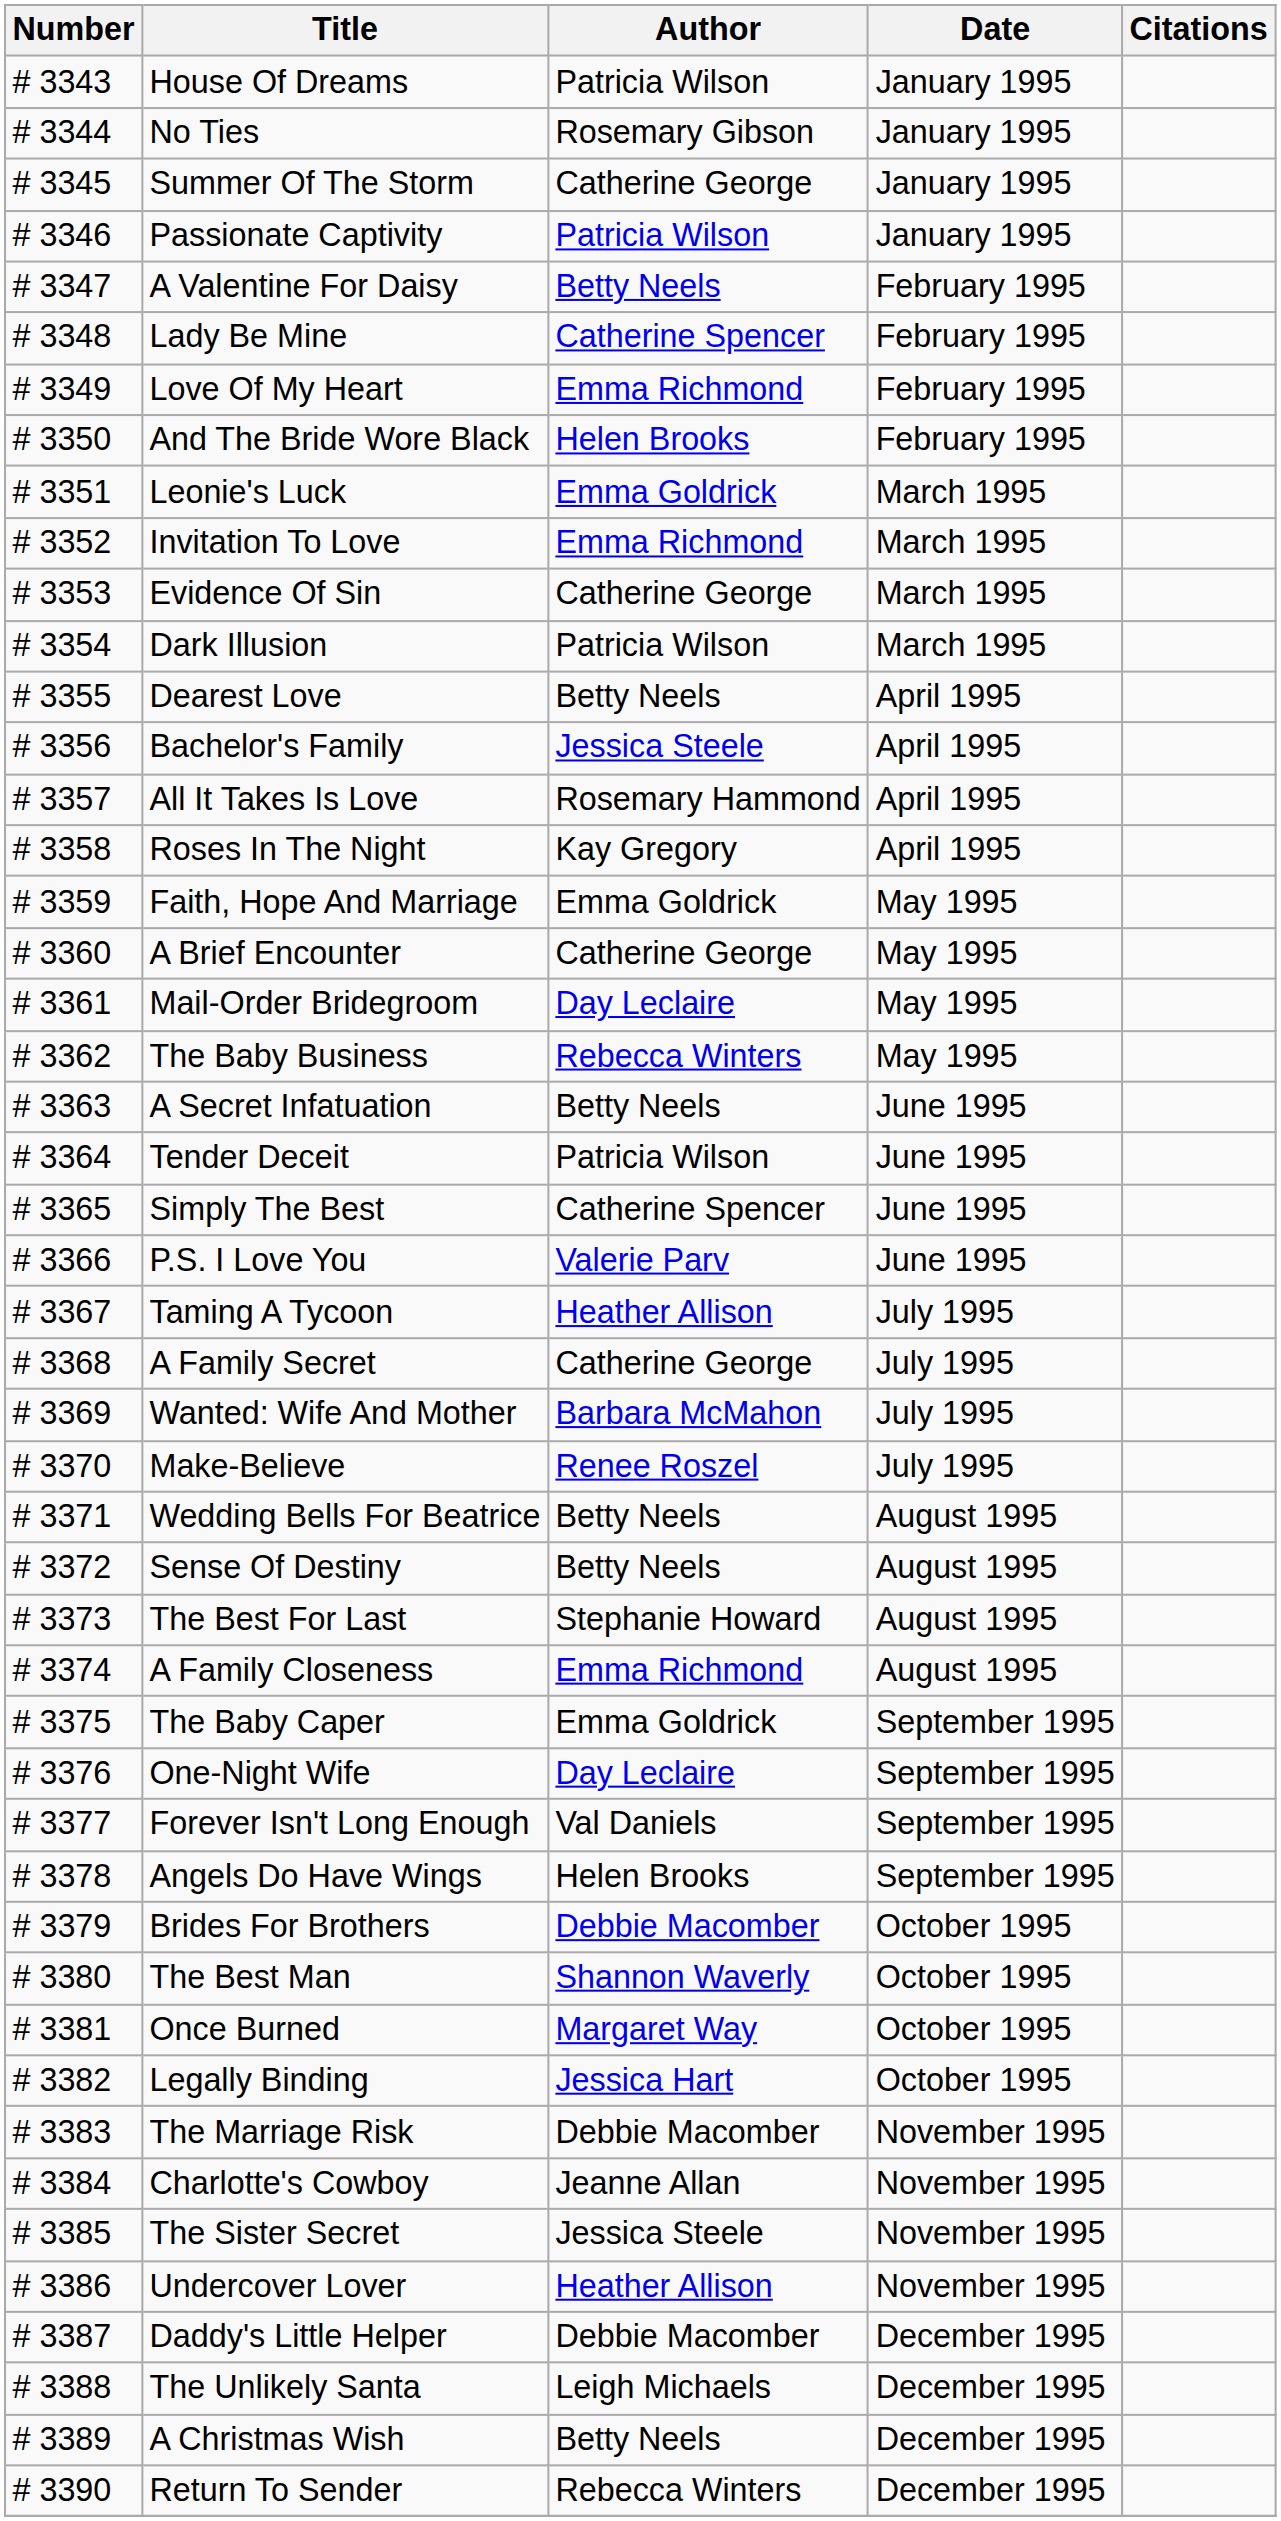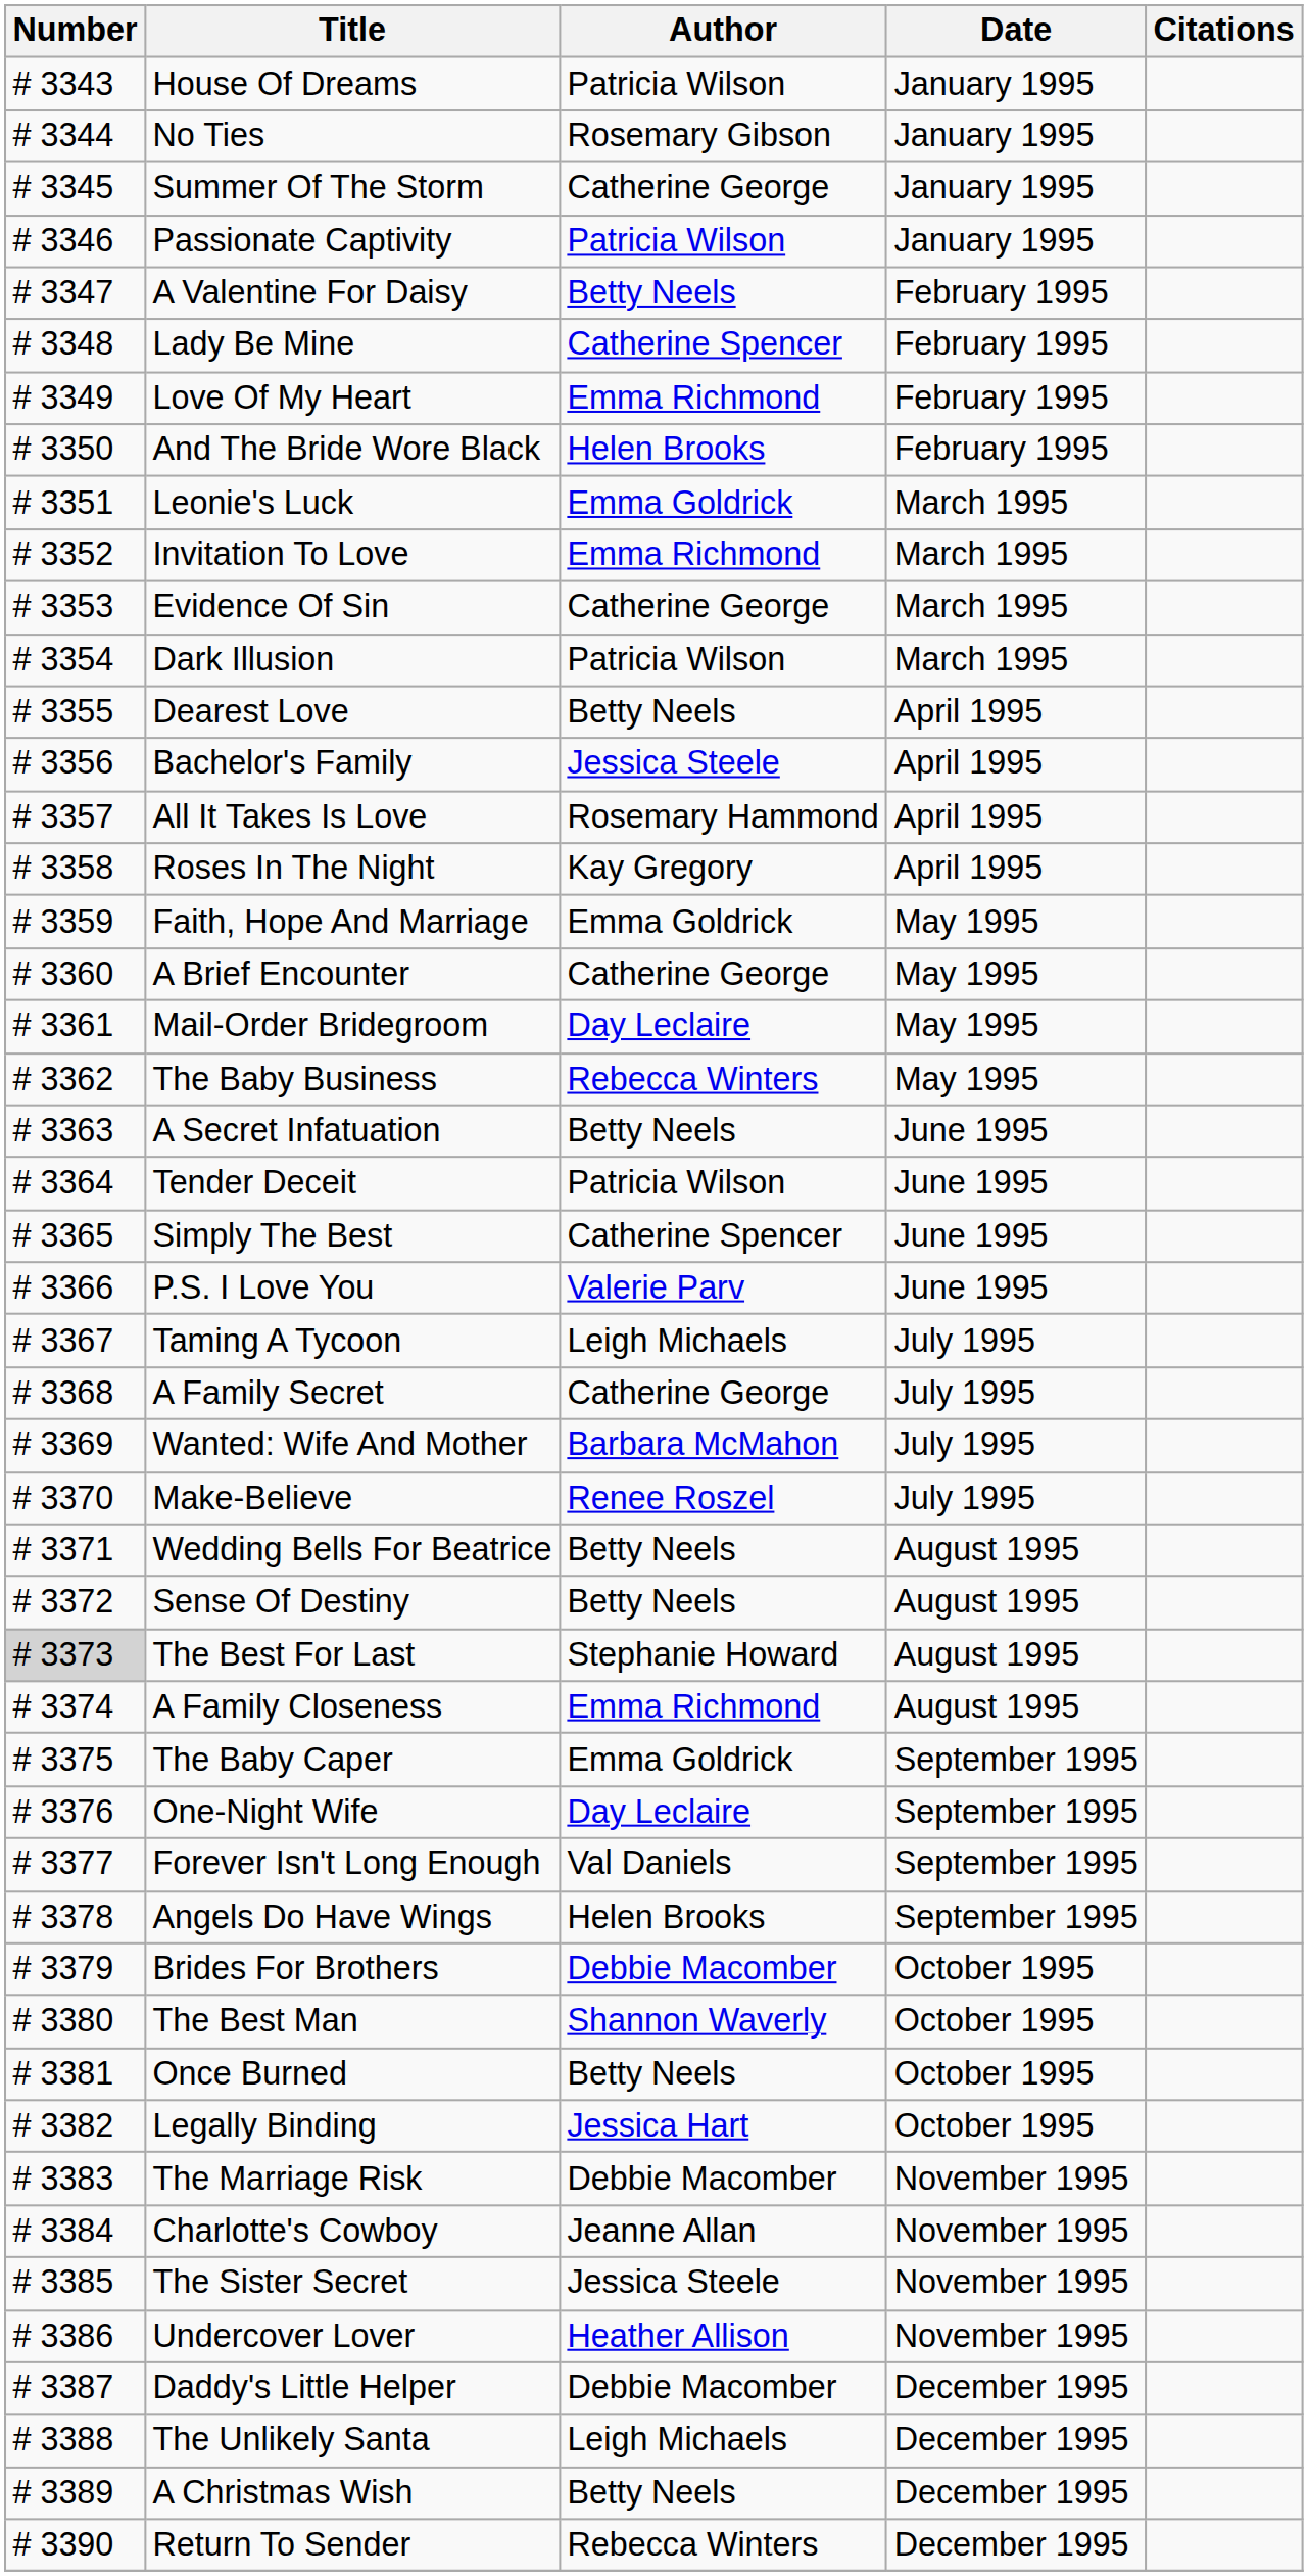 <table class="wikitable">
 <tr>
 <th>Number</th>
 <th>Title</th>
 <th>Author</th>
 <th>Date</th>
 <th>Citations</th>
 </tr>
 <tr>
 <td># 3343</td>
 <td>House Of Dreams</td>
 <td>Patricia Wilson</td>
 <td>January 1995</td>
 <td></td>
 </tr>
 <tr>
 <td># 3344</td>
 <td>No Ties</td>
 <td>Rosemary Gibson</td>
 <td>January 1995</td>
 <td></td>
 </tr>
 <tr>
 <td># 3345</td>
 <td>Summer Of The Storm</td>
 <td>Catherine George</td>
 <td>January 1995</td>
 <td></td>
 </tr>
 <tr>
 <td># 3346</td>
 <td>Passionate Captivity</td>
 <td><a href='#'>Patricia Wilson</a></td>
 <td>January 1995</td>
 <td></td>
 </tr>
 <tr>
 <td># 3347</td>
 <td>A Valentine For Daisy</td>
 <td><a href='#'>Betty Neels</a></td>
 <td>February 1995</td>
 <td></td>
 </tr>
 <tr>
 <td># 3348</td>
 <td>Lady Be Mine</td>
 <td><a href='#'>Catherine Spencer</a></td>
 <td>February 1995</td>
 <td></td>
 </tr>
 <tr>
 <td># 3349</td>
 <td>Love Of My Heart</td>
 <td><a href='#'>Emma Richmond</a></td>
 <td>February 1995</td>
 <td></td>
 </tr>
 <tr>
 <td># 3350</td>
 <td>And The Bride Wore Black</td>
 <td><a href='#'>Helen Brooks</a></td>
 <td>February 1995</td>
 <td></td>
 </tr>
 <tr>
 <td># 3351</td>
 <td>Leonie's Luck</td>
 <td><a href='#'>Emma Goldrick</a></td>
 <td>March 1995</td>
 <td></td>
 </tr>
 <tr>
 <td># 3352</td>
 <td>Invitation To Love</td>
 <td><a href='#'>Emma Richmond</a></td>
 <td>March 1995</td>
 <td></td>
 </tr>
 <tr>
 <td># 3353</td>
 <td>Evidence Of Sin</td>
 <td>Catherine George</td>
 <td>March 1995</td>
 <td></td>
 </tr>
 <tr>
 <td># 3354</td>
 <td>Dark Illusion</td>
 <td>Patricia Wilson</td>
 <td>March 1995</td>
 <td></td>
 </tr>
 <tr>
 <td># 3355</td>
 <td>Dearest Love</td>
 <td>Betty Neels</td>
 <td>April 1995</td>
 <td></td>
 </tr>
 <tr>
 <td># 3356</td>
 <td>Bachelor's Family</td>
 <td><a href='#'>Jessica Steele</a></td>
 <td>April 1995</td>
 <td></td>
 </tr>
 <tr>
 <td># 3357</td>
 <td>All It Takes Is Love</td>
 <td>Rosemary Hammond</td>
 <td>April 1995</td>
 <td></td>
 </tr>
 <tr>
 <td># 3358</td>
 <td>Roses In The Night</td>
 <td>Kay Gregory</td>
 <td>April 1995</td>
 <td></td>
 </tr>
 <tr>
 <td># 3359</td>
 <td>Faith, Hope And Marriage</td>
 <td>Emma Goldrick</td>
 <td>May 1995</td>
 <td></td>
 </tr>
 <tr>
 <td># 3360</td>
 <td>A Brief Encounter</td>
 <td>Catherine George</td>
 <td>May 1995</td>
 <td></td>
 </tr>
 <tr>
 <td># 3361</td>
 <td>Mail-Order Bridegroom</td>
 <td><a href='#'>Day Leclaire</a></td>
 <td>May 1995</td>
 <td></td>
 </tr>
 <tr>
 <td># 3362</td>
 <td>The Baby Business</td>
 <td><a href='#'>Rebecca Winters</a></td>
 <td>May 1995</td>
 <td></td>
 </tr>
 <tr>
 <td># 3363</td>
 <td>A Secret Infatuation</td>
 <td>Betty Neels</td>
 <td>June 1995</td>
 <td></td>
 </tr>
 <tr>
 <td># 3364</td>
 <td>Tender Deceit</td>
 <td>Patricia Wilson</td>
 <td>June 1995</td>
 <td></td>
 </tr>
 <tr>
 <td># 3365</td>
 <td>Simply The Best</td>
 <td>Catherine Spencer</td>
 <td>June 1995</td>
 <td></td>
 </tr>
 <tr>
 <td># 3366</td>
 <td>P.S. I Love You</td>
 <td><a href='#'>Valerie Parv</a></td>
 <td>June 1995</td>
 <td></td>
 </tr>
 <tr>
 <td># 3367</td>
 <td>Taming A Tycoon</td>
-<td><a href='#'>Heather Allison</a></td>
+<td>Leigh Michaels</td>
 <td>July 1995</td>
 <td></td>
 </tr>
 <tr>
 <td># 3368</td>
 <td>A Family Secret</td>
 <td>Catherine George</td>
 <td>July 1995</td>
 <td></td>
 </tr>
 <tr>
 <td># 3369</td>
 <td>Wanted: Wife And Mother</td>
 <td><a href='#'>Barbara McMahon</a></td>
 <td>July 1995</td>
 <td></td>
 </tr>
 <tr>
 <td># 3370</td>
 <td>Make-Believe</td>
 <td><a href='#'>Renee Roszel</a></td>
 <td>July 1995</td>
 <td></td>
 </tr>
 <tr>
 <td># 3371</td>
 <td>Wedding Bells For Beatrice</td>
 <td>Betty Neels</td>
 <td>August 1995</td>
 <td></td>
 </tr>
 <tr>
 <td># 3372</td>
 <td>Sense Of Destiny</td>
 <td>Betty Neels</td>
 <td>August 1995</td>
 <td></td>
 </tr>
 <tr>
-<td># 3373</td>
+<td style="background: lightgrey;"># 3373</td>
 <td>The Best For Last</td>
 <td>Stephanie Howard</td>
 <td>August 1995</td>
 <td></td>
 </tr>
 <tr>
 <td># 3374</td>
 <td>A Family Closeness</td>
 <td><a href='#'>Emma Richmond</a></td>
 <td>August 1995</td>
 <td></td>
 </tr>
 <tr>
 <td># 3375</td>
 <td>The Baby Caper</td>
 <td>Emma Goldrick</td>
 <td>September 1995</td>
 <td></td>
 </tr>
 <tr>
 <td># 3376</td>
 <td>One-Night Wife</td>
 <td><a href='#'>Day Leclaire</a></td>
 <td>September 1995</td>
 <td></td>
 </tr>
 <tr>
 <td># 3377</td>
 <td>Forever Isn't Long Enough</td>
 <td>Val Daniels</td>
 <td>September 1995</td>
 <td></td>
 </tr>
 <tr>
 <td># 3378</td>
 <td>Angels Do Have Wings</td>
 <td>Helen Brooks</td>
 <td>September 1995</td>
 <td></td>
 </tr>
 <tr>
 <td># 3379</td>
 <td>Brides For Brothers</td>
 <td><a href='#'>Debbie Macomber</a></td>
 <td>October 1995</td>
 <td></td>
 </tr>
 <tr>
 <td># 3380</td>
 <td>The Best Man</td>
 <td><a href='#'>Shannon Waverly</a></td>
 <td>October 1995</td>
 <td></td>
 </tr>
 <tr>
 <td># 3381</td>
 <td>Once Burned</td>
-<td><a href='#'>Margaret Way</a></td>
+<td>Betty Neels</td>
 <td>October 1995</td>
 <td></td>
 </tr>
 <tr>
 <td># 3382</td>
 <td>Legally Binding</td>
 <td><a href='#'>Jessica Hart</a></td>
 <td>October 1995</td>
 <td></td>
 </tr>
 <tr>
 <td># 3383</td>
 <td>The Marriage Risk</td>
 <td>Debbie Macomber</td>
 <td>November 1995</td>
 <td></td>
 </tr>
 <tr>
 <td># 3384</td>
 <td>Charlotte's Cowboy</td>
 <td>Jeanne Allan</td>
 <td>November 1995</td>
 <td></td>
 </tr>
 <tr>
 <td># 3385</td>
 <td>The Sister Secret</td>
 <td>Jessica Steele</td>
 <td>November 1995</td>
 <td></td>
 </tr>
 <tr>
 <td># 3386</td>
 <td>Undercover Lover</td>
 <td><a href='#'>Heather Allison</a></td>
 <td>November 1995</td>
 <td></td>
 </tr>
 <tr>
 <td># 3387</td>
 <td>Daddy's Little Helper</td>
 <td>Debbie Macomber</td>
 <td>December 1995</td>
 <td></td>
 </tr>
 <tr>
 <td># 3388</td>
 <td>The Unlikely Santa</td>
 <td>Leigh Michaels</td>
 <td>December 1995</td>
 <td></td>
 </tr>
 <tr>
 <td># 3389</td>
 <td>A Christmas Wish</td>
 <td>Betty Neels</td>
 <td>December 1995</td>
 <td></td>
 </tr>
 <tr>
 <td># 3390</td>
 <td>Return To Sender</td>
 <td>Rebecca Winters</td>
 <td>December 1995</td>
 <td></td>
 </tr>
 <tr>
 </tr>
 </table>
